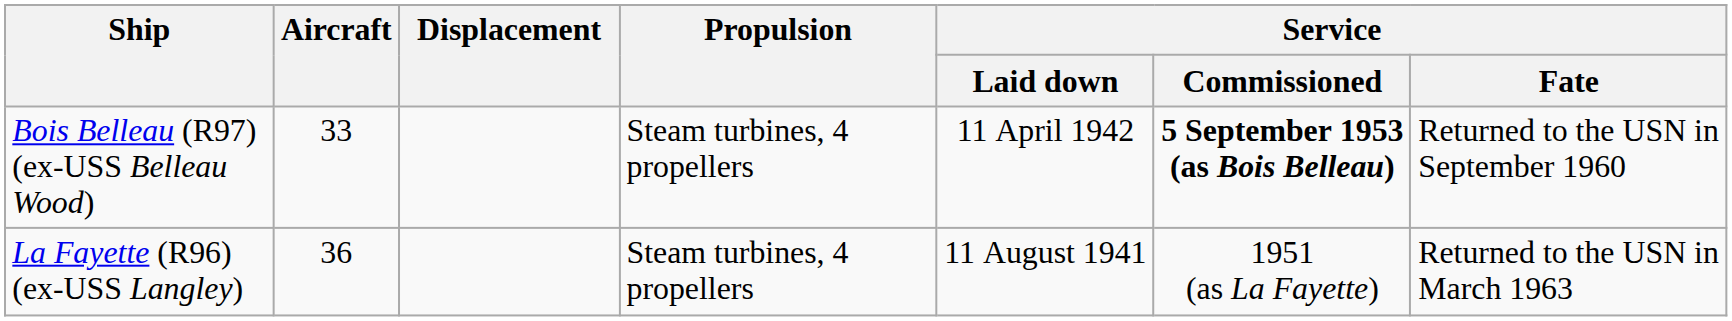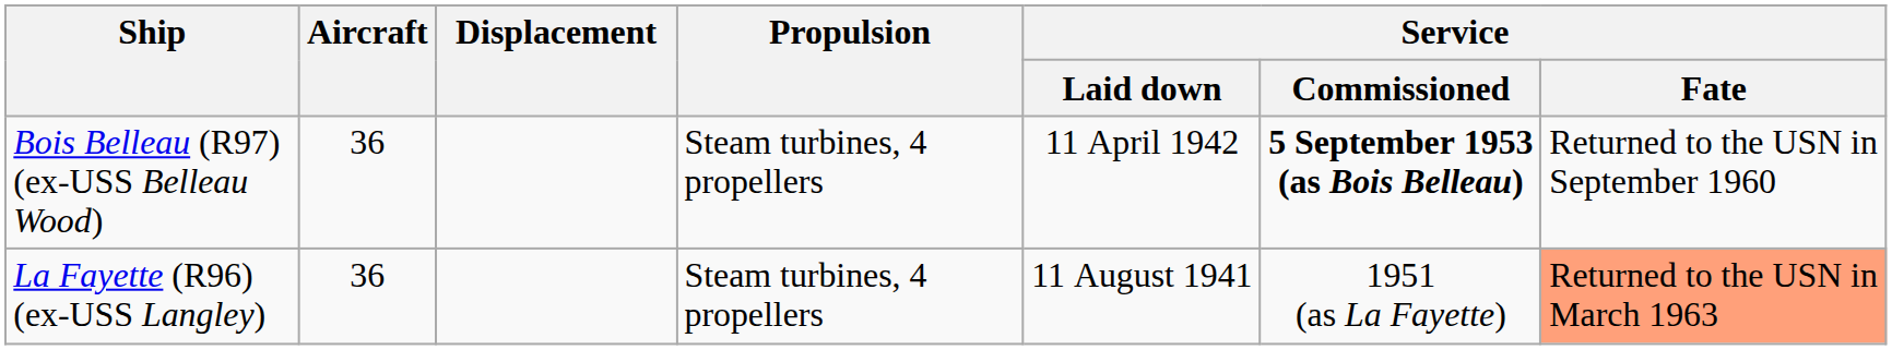 <table class="wikitable" style="width:98%;">
 <tr valign="top"|- valign="top">
 <th style="width:17%; text-align:center;" rowspan="2">Ship</th>
 <th style="width:5%; text-align:center;" rowspan="2">Aircraft</th>
 <th style="width:13%; text-align:center;" rowspan="2">Displacement</th>
 <th style="width:20%; text-align:center;" rowspan="2">Propulsion</th>
 <th style="width:40%; text-align:center;" colspan="3">Service</th>
 </tr>
 <tr valign="top">
 <th style="width:10%; text-align:center;">Laid down</th>
 <th style="width:10%; text-align:center;">Commissioned</th>
 <th style="width:20%; text-align:center;">Fate</th>
 </tr>
 <tr valign="top">
 <td align= left><em><a href='#'>Bois Belleau</a></em> (R97)<br>(ex-USS <em>Belleau Wood</em>)</td>
-<td style="text-align:center;">33</td>
+<td style="text-align:center;">36</td>
 <td style="text-align:center;"></td>
 <td align= left>Steam turbines, 4 propellers</td>
 <td style="text-align:center;">11 April 1942</td>
 <td style="text-align:center;"><strong>5 September 1953<br>(as <em>Bois Belleau</em>)</strong></td>
 <td align= left>Returned to the USN in September 1960</td>
 </tr>
 <tr valign="top">
 <td align= left><em><a href='#'>La Fayette</a></em> (R96)<br>(ex-USS <em>Langley</em>)</td>
 <td style="text-align:center;">36</td>
 <td style="text-align:center;"></td>
 <td align= left>Steam turbines, 4 propellers</td>
 <td style="text-align:center;">11 August 1941</td>
 <td style="text-align:center;">1951<br>(as <em>La Fayette</em>)</td>
-<td align= left>Returned to the USN in March 1963</td>
+<td align= left style="background: lightsalmon;">Returned to the USN in March 1963</td>
 </tr>
 </table>
